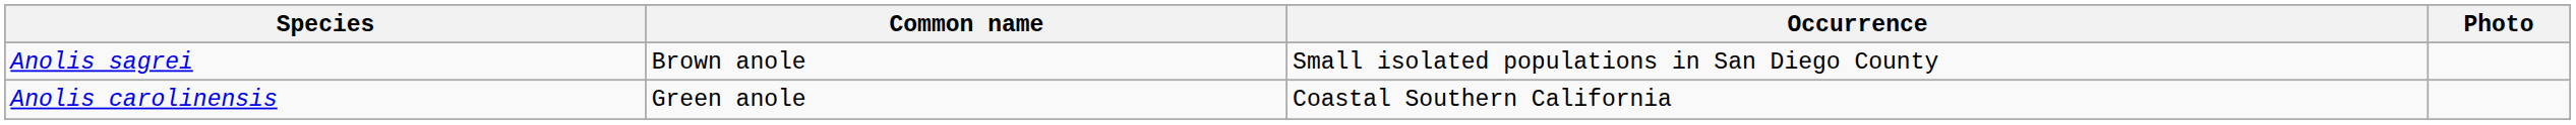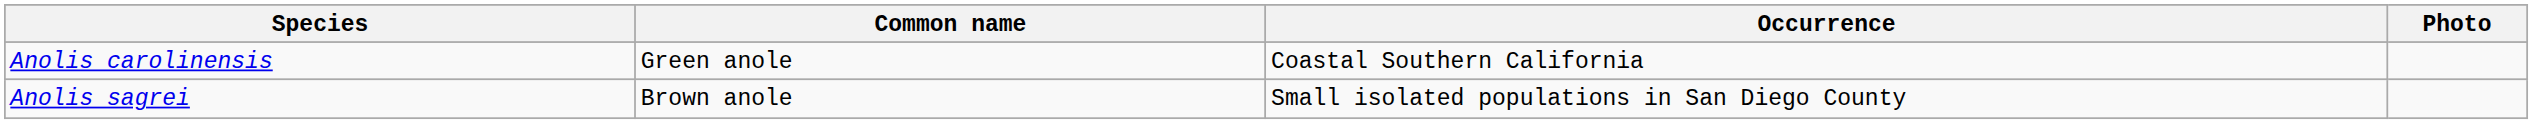 <table class="wikitable" width="90%">
 <tr>
 <th width="25%">Species</th>
 <th width="25%">Common name</th>
 <th>Occurrence</th>
 <th>Photo</th>
 </tr>
 <tr>
+<td><em><a href='#'>Anolis carolinensis</a></em> </td>
+<td>Green anole</td>
+<td>Coastal Southern California</td>
+<td></td>
+</tr>
+<tr>
 <td><em><a href='#'>Anolis sagrei</a></em> </td>
 <td>Brown anole</td>
 <td>Small isolated populations in San Diego County</td>
 <td></td>
 </tr>
-<tr>
-<td><em><a href='#'>Anolis carolinensis</a></em> </td>
-<td>Green anole</td>
-<td>Coastal Southern California</td>
-<td></td>
-</tr>
 </table>
